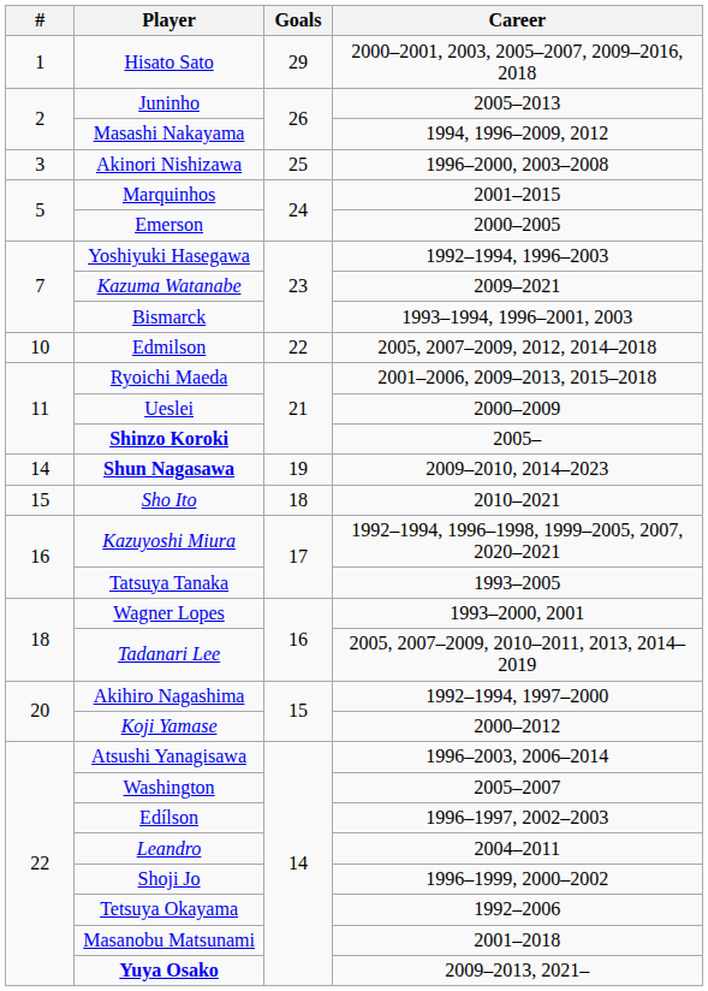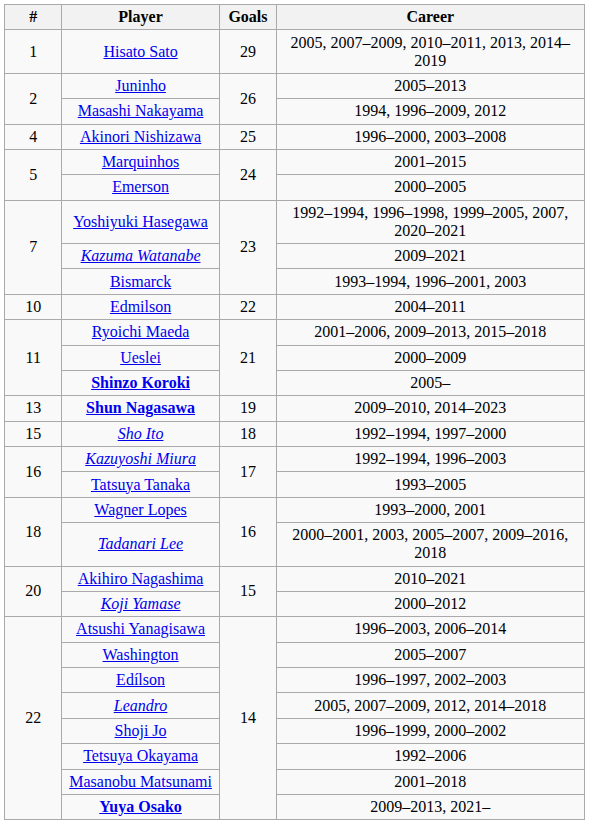 <table class="wikitable" style="text-align:center;">
 <tr>
 </tr>
 <tr>
 <th width=50px>#</th>
 <th style="width:150px;">Player</th>
 <th width=50px>Goals</th>
 <th style="width:300px;">Career</th>
 </tr>
 <tr>
 <td>1</td>
 <td><a href='#'>Hisato Sato</a></td>
 <td>29</td>
-<td>2000–2001, 2003, 2005–2007, 2009–2016, 2018</td>
+<td>2005, 2007–2009, 2010–2011, 2013, 2014–2019</td>
 </tr>
 <tr>
 <td rowspan="2">2</td>
 <td><a href='#'>Juninho</a></td>
 <td rowspan="2">26</td>
 <td>2005–2013</td>
 </tr>
 <tr>
 <td><a href='#'>Masashi Nakayama</a></td>
 <td>1994, 1996–2009, 2012</td>
 </tr>
 <tr>
-<td>3</td>
+<td>4</td>
 <td><a href='#'>Akinori Nishizawa</a></td>
 <td>25</td>
 <td>1996–2000, 2003–2008</td>
 </tr>
 <tr>
 <td rowspan="2">5</td>
 <td><a href='#'>Marquinhos</a></td>
 <td rowspan="2">24</td>
 <td>2001–2015</td>
 </tr>
 <tr>
 <td><a href='#'>Emerson</a></td>
 <td>2000–2005</td>
 </tr>
 <tr>
 <td rowspan="3">7</td>
 <td><a href='#'>Yoshiyuki Hasegawa</a></td>
 <td rowspan="3">23</td>
-<td>1992–1994, 1996–2003</td>
+<td>1992–1994, 1996–1998, 1999–2005, 2007, 2020–2021</td>
 </tr>
 <tr>
 <td><em><a href='#'>Kazuma Watanabe</a></em></td>
 <td>2009–2021</td>
 </tr>
 <tr>
 <td><a href='#'>Bismarck</a></td>
 <td>1993–1994, 1996–2001, 2003</td>
 </tr>
 <tr>
 <td>10</td>
 <td><a href='#'>Edmilson</a></td>
 <td>22</td>
-<td>2005, 2007–2009, 2012, 2014–2018</td>
+<td>2004–2011</td>
 </tr>
 <tr>
 <td rowspan="3">11</td>
 <td><a href='#'>Ryoichi Maeda</a></td>
 <td rowspan="3">21</td>
 <td>2001–2006, 2009–2013, 2015–2018</td>
 </tr>
 <tr>
 <td><a href='#'>Ueslei</a></td>
 <td>2000–2009</td>
 </tr>
 <tr>
 <td><strong><a href='#'>Shinzo Koroki</a></strong></td>
 <td>2005–</td>
 </tr>
 <tr>
-<td>14</td>
+<td>13</td>
 <td><strong><a href='#'>Shun Nagasawa</a></strong></td>
 <td>19</td>
 <td>2009–2010, 2014–2023</td>
 </tr>
 <tr>
 <td>15</td>
 <td><em><a href='#'>Sho Ito</a></em></td>
 <td>18</td>
-<td>2010–2021</td>
+<td>1992–1994, 1997–2000</td>
 </tr>
 <tr>
 <td rowspan="2">16</td>
 <td><em><a href='#'>Kazuyoshi Miura</a></em></td>
 <td rowspan="2">17</td>
-<td>1992–1994, 1996–1998, 1999–2005, 2007, 2020–2021</td>
+<td>1992–1994, 1996–2003</td>
 </tr>
 <tr>
 <td><a href='#'>Tatsuya Tanaka</a></td>
 <td>1993–2005</td>
 </tr>
 <tr>
 <td rowspan="2">18</td>
 <td><a href='#'>Wagner Lopes</a></td>
 <td rowspan="2">16</td>
 <td>1993–2000, 2001</td>
 </tr>
 <tr>
 <td><em><a href='#'>Tadanari Lee</a></em></td>
-<td>2005, 2007–2009, 2010–2011, 2013, 2014–2019</td>
+<td>2000–2001, 2003, 2005–2007, 2009–2016, 2018</td>
 </tr>
 <tr>
 <td rowspan="2">20</td>
 <td><a href='#'>Akihiro Nagashima</a></td>
 <td rowspan="2">15</td>
-<td>1992–1994, 1997–2000</td>
+<td>2010–2021</td>
 </tr>
 <tr>
 <td><em><a href='#'>Koji Yamase</a></em></td>
 <td>2000–2012</td>
 </tr>
 <tr>
 <td rowspan="8">22</td>
 <td><a href='#'>Atsushi Yanagisawa</a></td>
 <td rowspan="8">14</td>
 <td>1996–2003, 2006–2014</td>
 </tr>
 <tr>
 <td><a href='#'>Washington</a></td>
 <td>2005–2007</td>
 </tr>
 <tr>
 <td><a href='#'>Edílson</a></td>
 <td>1996–1997, 2002–2003</td>
 </tr>
 <tr>
 <td><em><a href='#'>Leandro</a></em></td>
-<td>2004–2011</td>
+<td>2005, 2007–2009, 2012, 2014–2018</td>
 </tr>
 <tr>
 <td><a href='#'>Shoji Jo</a></td>
 <td>1996–1999, 2000–2002</td>
 </tr>
 <tr>
 <td><a href='#'>Tetsuya Okayama</a></td>
 <td>1992–2006</td>
 </tr>
 <tr>
 <td><a href='#'>Masanobu Matsunami</a></td>
 <td>2001–2018</td>
 </tr>
 <tr>
 <td><strong><a href='#'>Yuya Osako</a></strong></td>
 <td>2009–2013, 2021–</td>
 </tr>
 </table>
